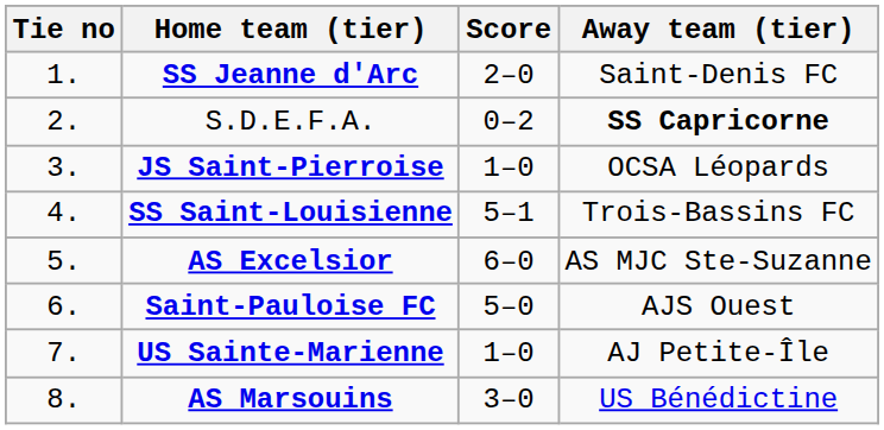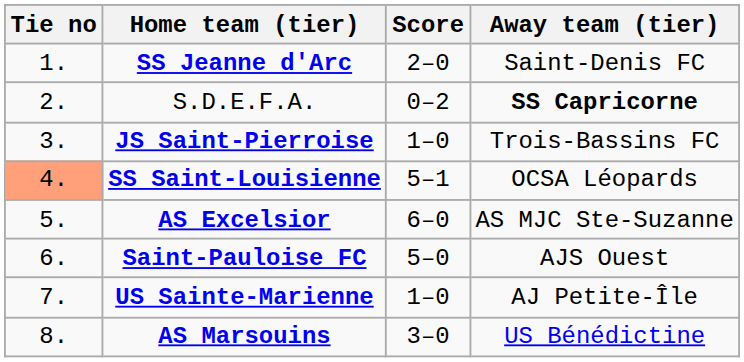 <table class="wikitable" style="text-align: center">
 <tr>
 <th>Tie no</th>
 <th>Home team (tier)</th>
 <th>Score</th>
 <th>Away team (tier)</th>
 </tr>
 <tr>
 <td>1.</td>
 <td> <strong><a href='#'>SS Jeanne d'Arc</a></strong></td>
 <td>2–0</td>
 <td>Saint-Denis FC </td>
 </tr>
 <tr>
 <td>2.</td>
 <td> S.D.E.F.A.</td>
 <td>0–2</td>
 <td><strong>SS Capricorne</strong> </td>
 </tr>
 <tr>
 <td>3.</td>
 <td> <strong><a href='#'>JS Saint-Pierroise</a></strong></td>
 <td>1–0</td>
-<td>OCSA Léopards </td>
+<td>Trois-Bassins FC </td>
 </tr>
 <tr>
-<td>4.</td>
+<td style="background: lightsalmon;">4.</td>
 <td> <strong><a href='#'>SS Saint-Louisienne</a></strong></td>
 <td>5–1</td>
-<td>Trois-Bassins FC </td>
+<td>OCSA Léopards </td>
 </tr>
 <tr>
 <td>5.</td>
 <td> <strong><a href='#'>AS Excelsior</a></strong></td>
 <td>6–0</td>
 <td>AS MJC Ste-Suzanne </td>
 </tr>
 <tr>
 <td>6.</td>
 <td> <strong><a href='#'>Saint-Pauloise FC</a></strong></td>
 <td>5–0</td>
 <td>AJS Ouest </td>
 </tr>
 <tr>
 <td>7.</td>
 <td> <strong><a href='#'>US Sainte-Marienne</a></strong></td>
 <td>1–0</td>
 <td>AJ Petite-Île </td>
 </tr>
 <tr>
 <td>8.</td>
 <td> <strong><a href='#'>AS Marsouins</a></strong></td>
 <td>3–0</td>
 <td><a href='#'>US Bénédictine</a> </td>
 </tr>
 </table>
